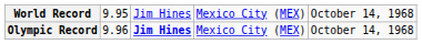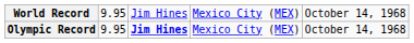 <table class="wikitable">
 <tr>
 <th>World Record</th>
 <td>9.95</td>
 <td> <a href='#'>Jim Hines</a></td>
 <td><a href='#'>Mexico City</a> (<a href='#'>MEX</a>)</td>
 <td>October 14, 1968</td>
 </tr>
 <tr>
 <th>Olympic Record</th>
-<td>9.96</td>
+<td>9.95</td>
 <td><strong> <a href='#'>Jim Hines</a></strong></td>
 <td><a href='#'>Mexico City</a> (<a href='#'>MEX</a>)</td>
 <td>October 14, 1968</td>
 </tr>
 </table>
